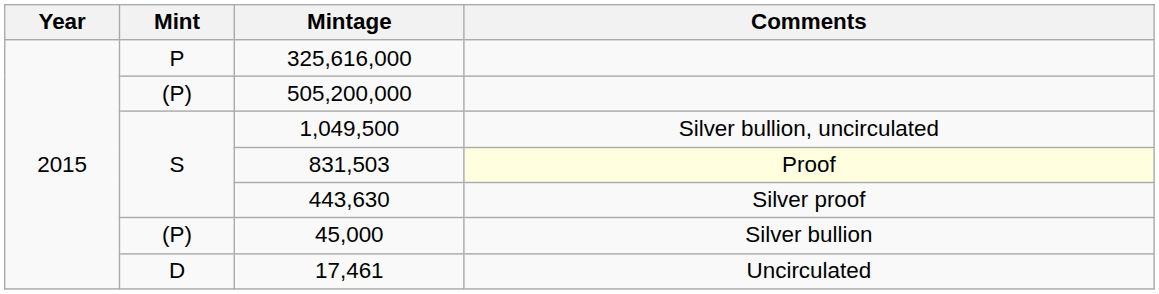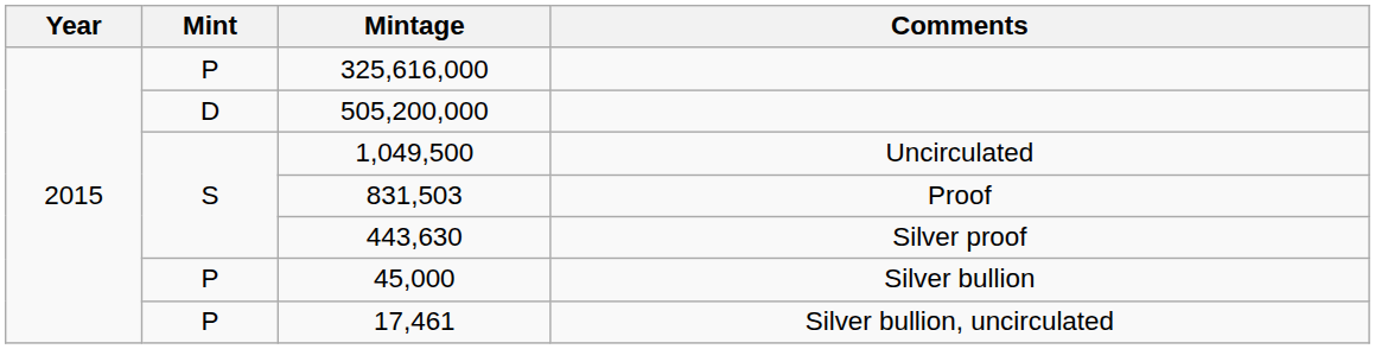 <table class="wikitable sortable" style="min-width:65%; text-align:center;">
 <tr>
 <th width="10%">Year</th>
 <th width="10%">Mint</th>
 <th width="20%">Mintage</th>
 <th width="60%">Comments</th>
 </tr>
 <tr>
 <td rowspan="7">2015</td>
 <td>P</td>
 <td>325,616,000</td>
 <td></td>
 </tr>
 <tr>
-<td>(P)</td>
+<td>D</td>
 <td>505,200,000</td>
 <td></td>
 </tr>
 <tr>
 <td rowspan="3">S</td>
 <td>1,049,500</td>
-<td>Silver bullion, uncirculated</td>
+<td>Uncirculated</td>
 </tr>
 <tr>
 <td>831,503</td>
-<td style="background: lightyellow;">Proof</td>
+<td>Proof</td>
 </tr>
 <tr>
 <td>443,630</td>
 <td>Silver proof</td>
 </tr>
 <tr>
-<td>(P)</td>
+<td>P</td>
 <td>45,000</td>
 <td>Silver bullion</td>
 </tr>
 <tr>
-<td>D</td>
+<td>P</td>
 <td>17,461</td>
-<td>Uncirculated</td>
+<td>Silver bullion, uncirculated</td>
 </tr>
 </table>
